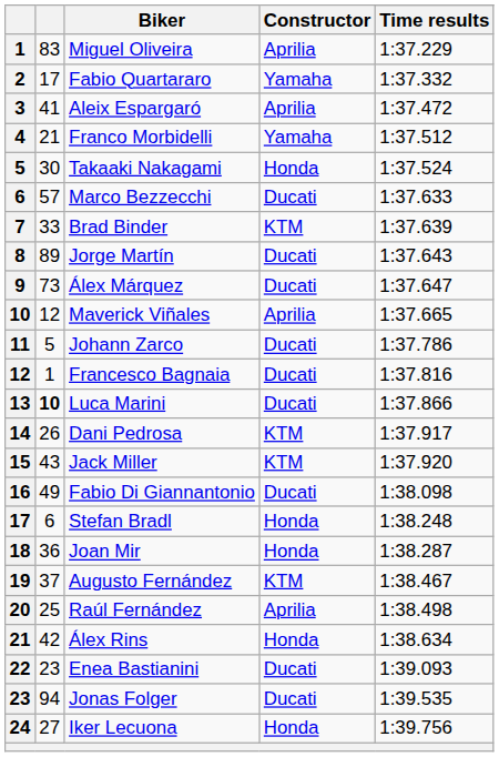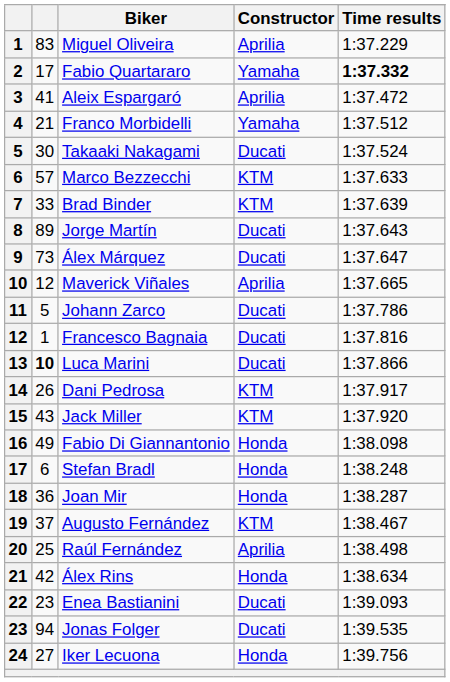 <table class="wikitable sortable" style="font-size: 85%;">
 <tr>
 <th rowspan="2"></th>
 <th rowspan="2"></th>
 <th rowspan="2">Biker</th>
 <th rowspan="2">Constructor</th>
 </tr>
 <tr>
 <th scope="col">Time results</th>
 </tr>
 <tr>
 <th scope="row">1</th>
 <td align="center">83</td>
 <td> <a href='#'>Miguel Oliveira</a></td>
 <td><a href='#'>Aprilia</a></td>
 <td>1:37.229</td>
 </tr>
 <tr>
 <th scope="row">2</th>
 <td align="center">17</td>
 <td> <a href='#'>Fabio Quartararo</a></td>
 <td><a href='#'>Yamaha</a></td>
-<td>1:37.332</td>
+<td><strong>1:37.332</strong></td>
 </tr>
 <tr>
 <th scope="row">3</th>
 <td align="center">41</td>
 <td> <a href='#'>Aleix Espargaró</a></td>
 <td><a href='#'>Aprilia</a></td>
 <td>1:37.472</td>
 </tr>
 <tr>
 <th scope="row">4</th>
 <td align="center">21</td>
 <td> <a href='#'>Franco Morbidelli</a></td>
 <td><a href='#'>Yamaha</a></td>
 <td>1:37.512</td>
 </tr>
 <tr>
 <th scope="row">5</th>
 <td align="center">30</td>
 <td> <a href='#'>Takaaki Nakagami</a></td>
-<td><a href='#'>Honda</a></td>
+<td><a href='#'>Ducati</a></td>
 <td>1:37.524</td>
 </tr>
 <tr>
 <th scope="row">6</th>
 <td align="center">57</td>
 <td> <a href='#'>Marco Bezzecchi</a></td>
-<td><a href='#'>Ducati</a></td>
+<td><a href='#'>KTM</a></td>
 <td>1:37.633</td>
 </tr>
 <tr>
 <th scope="row">7</th>
 <td align="center">33</td>
 <td> <a href='#'>Brad Binder</a></td>
 <td><a href='#'>KTM</a></td>
 <td>1:37.639</td>
 </tr>
 <tr>
 <th scope="row">8</th>
 <td align="center">89</td>
 <td> <a href='#'>Jorge Martín</a></td>
 <td><a href='#'>Ducati</a></td>
 <td>1:37.643</td>
 </tr>
 <tr>
 <th scope="row">9</th>
 <td align="center">73</td>
 <td> <a href='#'>Álex Márquez</a></td>
 <td><a href='#'>Ducati</a></td>
 <td>1:37.647</td>
 </tr>
 <tr>
 <th scope="row">10</th>
 <td align="center">12</td>
 <td> <a href='#'>Maverick Viñales</a></td>
 <td><a href='#'>Aprilia</a></td>
 <td>1:37.665</td>
 </tr>
 <tr>
 <th scope="row">11</th>
 <td align="center">5</td>
 <td> <a href='#'>Johann Zarco</a></td>
 <td><a href='#'>Ducati</a></td>
 <td>1:37.786</td>
 </tr>
 <tr>
 <th scope="row">12</th>
 <td align="center">1</td>
 <td> <a href='#'>Francesco Bagnaia</a></td>
 <td><a href='#'>Ducati</a></td>
 <td>1:37.816</td>
 </tr>
 <tr>
 <th scope="row">13</th>
 <td align="center"><strong>10</strong></td>
 <td> <a href='#'>Luca Marini</a></td>
 <td><a href='#'>Ducati</a></td>
 <td>1:37.866</td>
 </tr>
 <tr>
 <th scope="row">14</th>
 <td align="center">26</td>
 <td> <a href='#'>Dani Pedrosa</a></td>
 <td><a href='#'>KTM</a></td>
 <td>1:37.917</td>
 </tr>
 <tr>
 <th scope="row">15</th>
 <td align="center">43</td>
 <td> <a href='#'>Jack Miller</a></td>
 <td><a href='#'>KTM</a></td>
 <td>1:37.920</td>
 </tr>
 <tr>
 <th scope="row">16</th>
 <td align="center">49</td>
 <td> <a href='#'>Fabio Di Giannantonio</a></td>
-<td><a href='#'>Ducati</a></td>
+<td><a href='#'>Honda</a></td>
 <td>1:38.098</td>
 </tr>
 <tr>
 <th scope="row">17</th>
 <td align="center">6</td>
 <td> <a href='#'>Stefan Bradl</a></td>
 <td><a href='#'>Honda</a></td>
 <td>1:38.248</td>
 </tr>
 <tr>
 <th scope="row">18</th>
 <td align="center">36</td>
 <td> <a href='#'>Joan Mir</a></td>
 <td><a href='#'>Honda</a></td>
 <td>1:38.287</td>
 </tr>
 <tr>
 <th scope="row">19</th>
 <td align="center">37</td>
 <td> <a href='#'>Augusto Fernández</a></td>
 <td><a href='#'>KTM</a></td>
 <td>1:38.467</td>
 </tr>
 <tr>
 <th scope="row">20</th>
 <td align="center">25</td>
 <td> <a href='#'>Raúl Fernández</a></td>
 <td><a href='#'>Aprilia</a></td>
 <td>1:38.498</td>
 </tr>
 <tr>
 <th scope="row">21</th>
 <td align="center">42</td>
 <td> <a href='#'>Álex Rins</a></td>
 <td><a href='#'>Honda</a></td>
 <td>1:38.634</td>
 </tr>
 <tr>
 <th scope="row">22</th>
 <td align="center">23</td>
 <td> <a href='#'>Enea Bastianini</a></td>
 <td><a href='#'>Ducati</a></td>
 <td>1:39.093</td>
 </tr>
 <tr>
 <th scope="row">23</th>
 <td align="center">94</td>
 <td> <a href='#'>Jonas Folger</a></td>
 <td><a href='#'>Ducati</a></td>
 <td>1:39.535</td>
 </tr>
 <tr>
 <th scope="row">24</th>
 <td align="center">27</td>
 <td> <a href='#'>Iker Lecuona</a></td>
 <td><a href='#'>Honda</a></td>
 <td>1:39.756</td>
 </tr>
 <tr>
 <th colspan="7"></th>
 </tr>
 </table>
